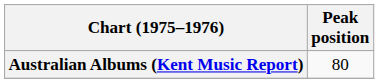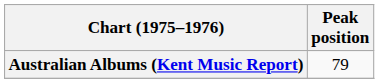 <table class="wikitable sortable plainrowheaders" style="text-align:center">
 <tr>
 <th>Chart (1975–1976)</th>
 <th data-sort-type="number">Peak<br>position</th>
 </tr>
 <tr>
 <th scope="row">Australian Albums (<a href='#'>Kent Music Report</a>)</th>
-<td>80</td>
+<td>79</td>
 </tr>
 <tr>
 </tr>
 <tr>
 </tr>
 <tr>
 </tr>
 </table>
